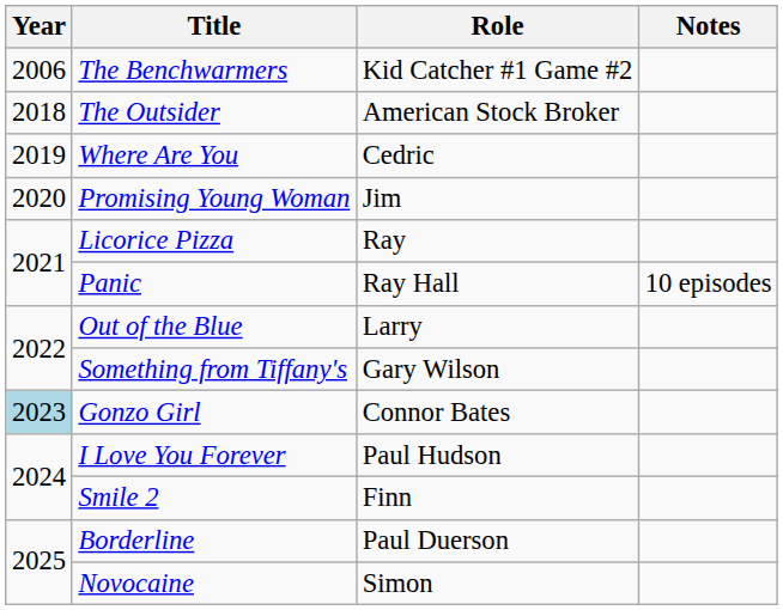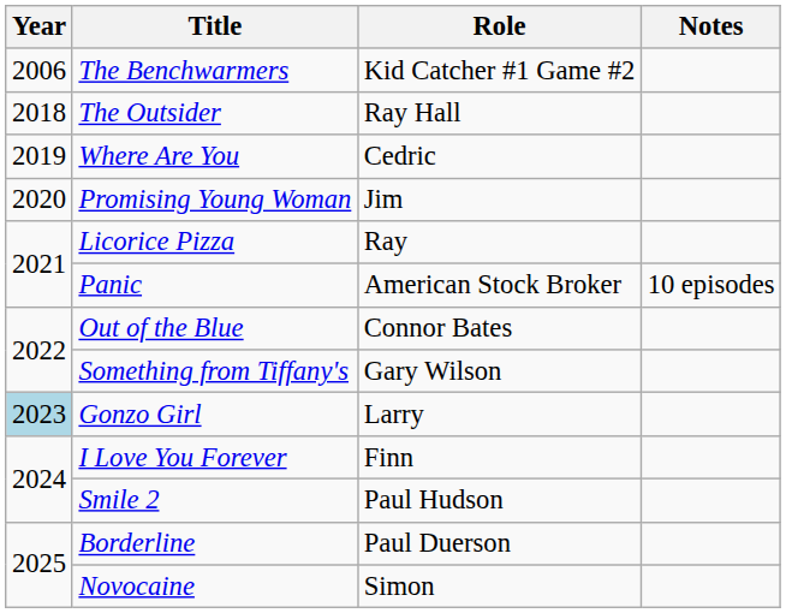 <table class="wikitable sortable">
 <tr>
 <th>Year</th>
 <th>Title</th>
 <th>Role</th>
 <th class="unsortable">Notes</th>
 </tr>
 <tr>
 <td>2006</td>
 <td><em><a href='#'>The Benchwarmers</a></em></td>
 <td>Kid Catcher #1 Game #2</td>
 <td></td>
 </tr>
 <tr>
 <td>2018</td>
 <td><em><a href='#'>The Outsider</a></em></td>
-<td>American Stock Broker</td>
+<td>Ray Hall</td>
 <td></td>
 </tr>
 <tr>
 <td>2019</td>
 <td><em><a href='#'>Where Are You</a></em></td>
 <td>Cedric</td>
 <td></td>
 </tr>
 <tr>
 <td>2020</td>
 <td><em><a href='#'>Promising Young Woman</a></em></td>
 <td>Jim</td>
 <td></td>
 </tr>
 <tr>
 <td rowspan="2">2021</td>
 <td><em><a href='#'>Licorice Pizza</a></em></td>
 <td>Ray</td>
 <td></td>
 </tr>
 <tr>
 <td><em><a href='#'>Panic</a></em></td>
-<td>Ray Hall</td>
+<td>American Stock Broker</td>
 <td>10 episodes</td>
 </tr>
 <tr>
 <td rowspan="2">2022</td>
 <td><em><a href='#'>Out of the Blue</a></em></td>
-<td>Larry</td>
+<td>Connor Bates</td>
 <td></td>
 </tr>
 <tr>
 <td><em><a href='#'>Something from Tiffany's</a></em></td>
 <td>Gary Wilson</td>
 <td></td>
 </tr>
 <tr>
 <td style="background: lightblue;">2023</td>
 <td><em><a href='#'>Gonzo Girl</a></em></td>
-<td>Connor Bates</td>
+<td>Larry</td>
 <td></td>
 </tr>
 <tr>
 <td rowspan="2">2024</td>
 <td><em><a href='#'>I Love You Forever</a></em></td>
-<td>Paul Hudson</td>
+<td>Finn</td>
 <td></td>
 </tr>
 <tr>
 <td><em><a href='#'>Smile 2</a></em></td>
-<td>Finn</td>
+<td>Paul Hudson</td>
 <td></td>
 </tr>
 <tr>
 <td rowspan="2">2025</td>
 <td><em><a href='#'>Borderline</a></em></td>
 <td>Paul Duerson</td>
 <td></td>
 </tr>
 <tr>
 <td><em><a href='#'>Novocaine</a></em></td>
 <td>Simon</td>
 <td></td>
 </tr>
 </table>
